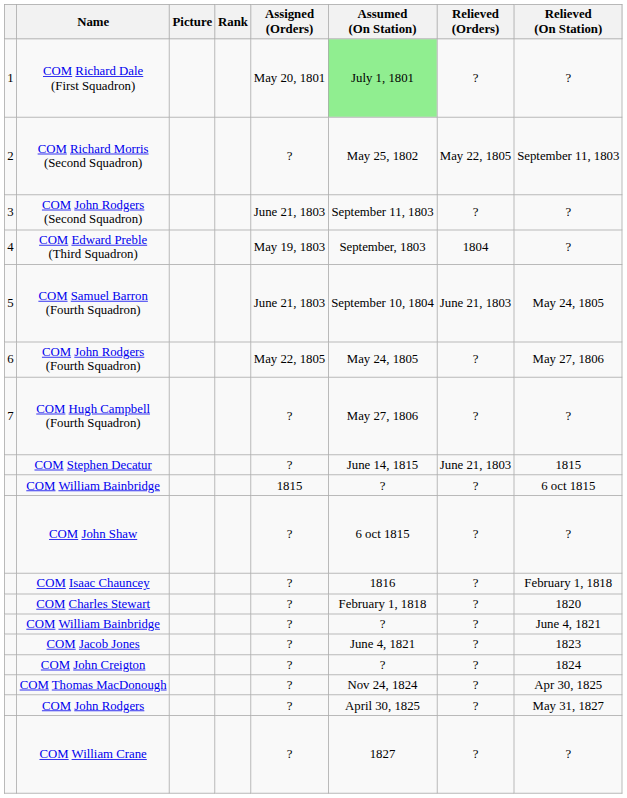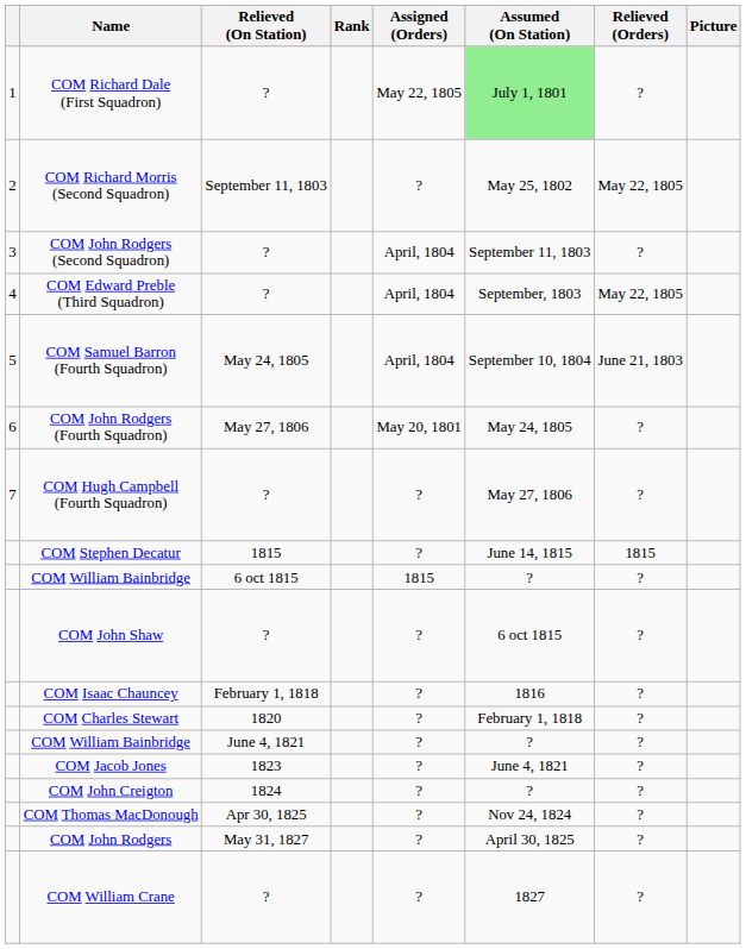 <table class="wikitable sortable" style="text-align:center">
 <tr style="background:#cccccc">
 <th></th>
 <th>Name</th>
-<th>Picture</th>
+<th>Relieved<br>(On Station)</th>
 <th>Rank</th>
 <th>Assigned<br>(Orders)</th>
 <th>Assumed<br>(On Station)</th>
 <th>Relieved<br>(Orders)</th>
-<th>Relieved<br>(On Station)</th>
+<th>Picture</th>
 </tr>
 <tr>
 <td>1</td>
 <td><a href='#'>COM</a> <a href='#'>Richard Dale</a> <br> (First Squadron) </td>
-<td><br><br><br><br><br></td>
+<td>?</td>
 <td></td>
-<td>May 20, 1801 </td>
+<td>May 22, 1805 </td>
 <td style="background: lightgreen;">July 1, 1801 </td>
 <td>?</td>
-<td>?</td>
+<td><br><br><br><br><br></td>
 </tr>
 <tr>
 <td>2</td>
 <td><a href='#'>COM</a> <a href='#'>Richard Morris</a> <br> (Second Squadron) </td>
-<td><br><br><br><br><br></td>
+<td>September 11, 1803 </td>
 <td></td>
 <td>?</td>
 <td>May 25, 1802 </td>
 <td>May 22, 1805 </td>
-<td>September 11, 1803 </td>
+<td><br><br><br><br><br></td>
 </tr>
 <tr>
 <td>3</td>
 <td><a href='#'>COM</a> <a href='#'>John Rodgers</a> <br> (Second Squadron) </td>
+<td>?</td>
 <td></td>
-<td></td>
-<td>June 21, 1803 </td>
+<td>April, 1804 </td>
 <td>September 11, 1803 </td>
 <td>?</td>
-<td>?</td>
+<td></td>
 </tr>
 <tr>
 <td>4</td>
 <td><a href='#'>COM</a> <a href='#'>Edward Preble</a> <br> (Third Squadron) </td>
+<td>?</td>
 <td></td>
+<td>April, 1804 </td>
+<td>September, 1803 </td>
+<td>May 22, 1805 </td>
 <td></td>
-<td>May 19, 1803 </td>
-<td>September, 1803 </td>
-<td>1804 </td>
-<td>?</td>
 </tr>
 <tr>
 <td>5</td>
 <td><a href='#'>COM</a> <a href='#'>Samuel Barron</a> <br> (Fourth Squadron) </td>
-<td><br><br><br><br><br></td>
+<td>May 24, 1805 </td>
 <td></td>
-<td>June 21, 1803 </td>
+<td>April, 1804 </td>
 <td>September 10, 1804 </td>
 <td>June 21, 1803 </td>
-<td>May 24, 1805 </td>
+<td><br><br><br><br><br></td>
 </tr>
 <tr>
 <td>6</td>
 <td><a href='#'>COM</a> <a href='#'>John Rodgers</a> <br> (Fourth Squadron) </td>
+<td>May 27, 1806 </td>
 <td></td>
-<td></td>
-<td>May 22, 1805 </td>
+<td>May 20, 1801 </td>
 <td>May 24, 1805 </td>
 <td>?</td>
-<td>May 27, 1806 </td>
+<td></td>
 </tr>
 <tr>
 <td>7</td>
 <td><a href='#'>COM</a> <a href='#'>Hugh Campbell</a> <br> (Fourth Squadron) </td>
-<td><br><br><br><br><br></td>
+<td>?</td>
 <td></td>
 <td>?</td>
 <td>May 27, 1806 </td>
 <td>?</td>
-<td>?</td>
+<td><br><br><br><br><br></td>
 </tr>
 <tr>
 <td></td>
 <td><a href='#'>COM</a> <a href='#'>Stephen Decatur</a></td>
-<td></td>
+<td>1815 </td>
 <td></td>
 <td>?</td>
 <td>June 14, 1815 </td>
-<td>June 21, 1803 </td>
 <td>1815 </td>
+<td></td>
 </tr>
 <tr>
 <td></td>
 <td><a href='#'>COM</a> <a href='#'>William Bainbridge</a></td>
-<td></td>
+<td>6 oct 1815 </td>
 <td></td>
 <td>1815 </td>
 <td>?</td>
 <td>?</td>
-<td>6 oct 1815 </td>
+<td></td>
 </tr>
 <tr>
 <td></td>
 <td><a href='#'>COM</a> <a href='#'>John Shaw</a></td>
-<td><br><br><br><br><br></td>
+<td>?</td>
 <td></td>
 <td>?</td>
 <td>6 oct 1815 </td>
 <td>?</td>
-<td>?</td>
+<td><br><br><br><br><br></td>
 </tr>
 <tr>
 <td></td>
 <td><a href='#'>COM</a> <a href='#'>Isaac Chauncey</a></td>
-<td></td>
+<td>February 1, 1818 </td>
 <td></td>
 <td>?</td>
 <td>1816 </td>
 <td>?</td>
-<td>February 1, 1818 </td>
+<td></td>
 </tr>
 <tr>
 <td></td>
 <td><a href='#'>COM</a> <a href='#'>Charles Stewart</a></td>
-<td></td>
+<td>1820</td>
 <td></td>
 <td>?</td>
 <td>February 1, 1818 </td>
 <td>?</td>
-<td>1820</td>
+<td></td>
 </tr>
 <tr>
 <td></td>
 <td><a href='#'>COM</a> <a href='#'>William Bainbridge</a></td>
-<td></td>
+<td>June 4, 1821 </td>
 <td></td>
 <td>?</td>
 <td>?</td>
 <td>?</td>
-<td>June 4, 1821 </td>
+<td></td>
 </tr>
 <tr>
 <td></td>
 <td><a href='#'>COM</a> <a href='#'>Jacob Jones</a></td>
-<td></td>
+<td>1823 </td>
 <td></td>
 <td>?</td>
 <td>June 4, 1821 </td>
 <td>?</td>
-<td>1823 </td>
+<td></td>
 </tr>
 <tr>
 <td></td>
 <td><a href='#'>COM</a> <a href='#'>John Creigton</a></td>
-<td></td>
+<td>1824 </td>
 <td></td>
 <td>?</td>
 <td>?</td>
 <td>?</td>
-<td>1824 </td>
+<td></td>
 </tr>
 <tr>
 <td></td>
 <td><a href='#'>COM</a> <a href='#'>Thomas MacDonough</a></td>
-<td></td>
+<td>Apr 30, 1825 </td>
 <td></td>
 <td>?</td>
 <td>Nov 24, 1824 </td>
 <td>?</td>
-<td>Apr 30, 1825 </td>
+<td></td>
 </tr>
 <tr>
 <td></td>
 <td><a href='#'>COM</a> <a href='#'>John Rodgers</a></td>
-<td></td>
+<td>May 31, 1827 </td>
 <td></td>
 <td>?</td>
 <td>April 30, 1825 </td>
 <td>?</td>
-<td>May 31, 1827 </td>
+<td></td>
 </tr>
 <tr>
 <td></td>
 <td><a href='#'>COM</a> <a href='#'>William Crane</a></td>
-<td><br><br><br><br><br></td>
+<td>?</td>
 <td></td>
 <td>?</td>
 <td>1827 </td>
 <td>?</td>
-<td>?</td>
+<td><br><br><br><br><br></td>
 </tr>
 </table>
